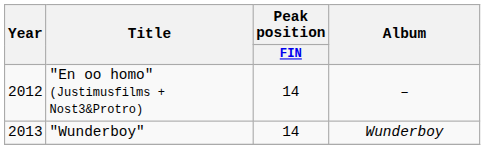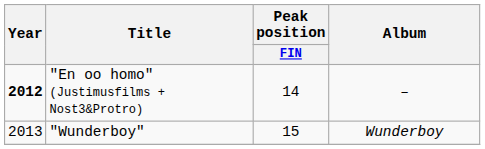 <table class="wikitable">
 <tr>
 <th rowspan="2">Year</th>
 <th rowspan="2" style="width:180px;">Title</th>
 <th colspan="1">Peak<br>position</th>
 <th rowspan="2" style="width:130px;">Album</th>
 </tr>
 <tr>
 <th style="width;font-size:85%"><a href='#'>FIN</a> <br></th>
 </tr>
 <tr>
-<td>2012</td>
+<td><strong>2012</strong></td>
 <td>"En oo homo"<br><small> (Justimusfilms + Nost3&Protro)</small></td>
 <td style="text-align:center;">14</td>
 <td style="text-align:center;">–</td>
 </tr>
 <tr>
 <td>2013</td>
 <td>"Wunderboy"</td>
-<td style="text-align:center;">14</td>
+<td style="text-align:center;">15</td>
 <td style="text-align:center;"><em>Wunderboy</em></td>
 </tr>
 <tr>
 </tr>
 </table>
